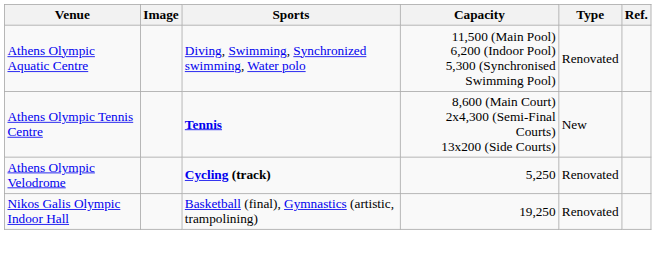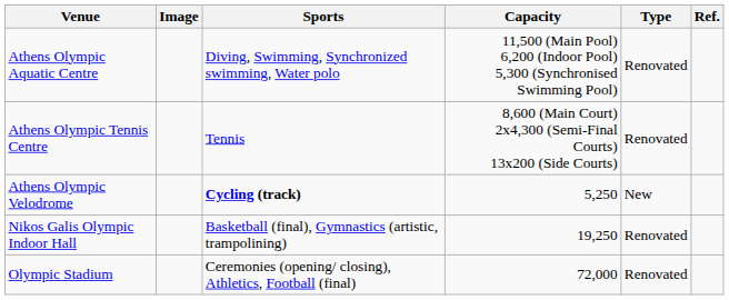 <table class="wikitable sortable" width=780px>
 <tr>
 <th>Venue</th>
 <th>Image</th>
 <th>Sports</th>
 <th>Capacity</th>
 <th>Type</th>
 <th class="unsortable">Ref.</th>
 </tr>
 <tr>
 <td><a href='#'>Athens Olympic Aquatic Centre</a></td>
 <td></td>
 <td><a href='#'>Diving</a>, <a href='#'>Swimming</a>, <a href='#'>Synchronized swimming</a>, <a href='#'>Water polo</a></td>
 <td align="right">11,500 (Main Pool)<br>6,200 (Indoor Pool)<br>5,300 (Synchronised Swimming Pool)</td>
 <td>Renovated</td>
 <td align="center"></td>
 </tr>
 <tr>
 <td><a href='#'>Athens Olympic Tennis Centre</a></td>
 <td></td>
-<td><strong><a href='#'>Tennis</a></strong></td>
+<td><a href='#'>Tennis</a></td>
 <td align="right">8,600 (Main Court)<br>2x4,300 (Semi-Final Courts)<br>13x200 (Side Courts)</td>
-<td>New</td>
+<td>Renovated</td>
 <td align="center"></td>
 </tr>
 <tr>
 <td><a href='#'>Athens Olympic Velodrome</a></td>
 <td></td>
 <td><strong><a href='#'>Cycling</a> (track)</strong></td>
 <td align="right">5,250</td>
-<td>Renovated</td>
+<td>New</td>
 <td align="center"></td>
 </tr>
 <tr>
 <td><a href='#'>Nikos Galis Olympic Indoor Hall</a></td>
 <td></td>
 <td><a href='#'>Basketball</a> (final), <a href='#'>Gymnastics</a> (artistic, trampolining)</td>
 <td align="right">19,250</td>
 <td>Renovated</td>
 <td align="center"></td>
 </tr>
+<tr>
+<td><a href='#'>Olympic Stadium</a></td>
+<td></td>
+<td>Ceremonies (opening/ closing), <a href='#'>Athletics</a>, <a href='#'>Football</a> (final)</td>
+<td align="right">72,000</td>
+<td>Renovated</td>
+<td align="center"></td>
+</tr>
 </table>
